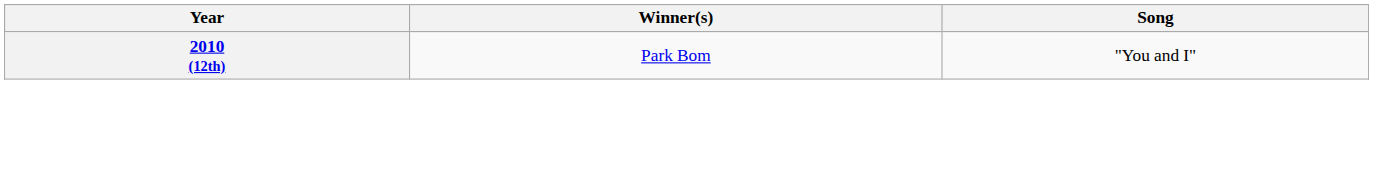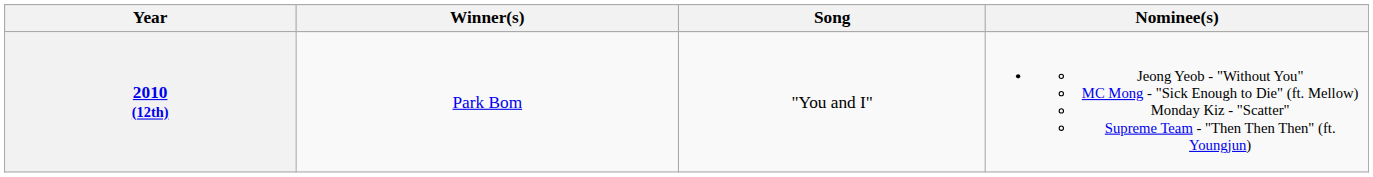 <table class="wikitable" style="text-align:center; width:100%">
 <tr style="background:#bebebe;">
 <th scope="col" style="width:19%;">Year</th>
 <th scope="col" style="width:25%;">Winner(s)</th>
 <th scope="col" style="width:20%;">Song</th>
+<th scope="col" style="width:25%;">Nominee(s)</th>
 </tr>
 <tr>
 <th scope="row" style="text-align:center"><a href='#'>2010<br><small>(12th)</small></a></th>
 <td><a href='#'>Park Bom</a></td>
 <td>"You and I"</td>
+<td style="font-size: 85%;"><br><ul><li><ul><li>Jeong Yeob - "Without You"</li><li><a href='#'>MC Mong</a> - "Sick Enough to Die" (ft. Mellow)</li><li>Monday Kiz - "Scatter"</li><li><a href='#'>Supreme Team</a> - "Then Then Then" (ft. <a href='#'>Youngjun</a>)</li></ul></li></ul></td>
 </tr>
 </table>
